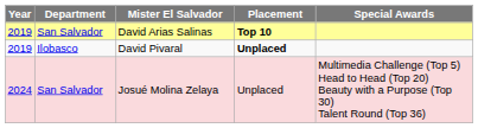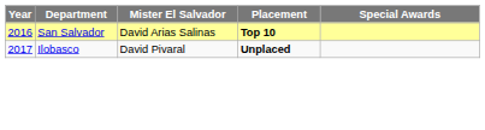 <table class="wikitable sortable" style="font-size: 90%">
 <tr>
 <th width="20" style="background-color:#787878;color:#FFFFFF;">Year</th>
 <th width="100" style="background-color:#787878;color:#FFFFFF;">Department</th>
 <th width="150" style="background-color:#787878;color:#FFFFFF;">Mister El Salvador</th>
 <th width="100" style="background-color:#787878;color:#FFFFFF;">Placement</th>
 <th width="200" style="background-color:#787878;color:#FFFFFF;">Special Awards</th>
 </tr>
 <tr style="background-color:#FFFF99;">
-<td><a href='#'>2019</a></td>
+<td><a href='#'>2016</a></td>
 <td><a href='#'>San Salvador</a></td>
 <td>David Arias Salinas</td>
 <td><strong>Top 10</strong></td>
 <td></td>
 </tr>
 <tr>
-<td><a href='#'>2019</a></td>
+<td><a href='#'>2017</a></td>
 <td><a href='#'>Ilobasco</a></td>
 <td>David Pivaral</td>
 <td><strong>Unplaced</strong></td>
 <td></td>
 </tr>
-<tr style="background-color:#FADADD">
-<td><a href='#'>2024</a></td>
-<td><a href='#'>San Salvador</a></td>
-<td>Josué Molina Zelaya</td>
-<td>Unplaced</td>
-<td>Multimedia Challenge (Top 5)<br>Head to Head (Top 20)<br>Beauty with a Purpose (Top 30)<br>Talent Round (Top 36)</td>
-</tr>
 </table>
